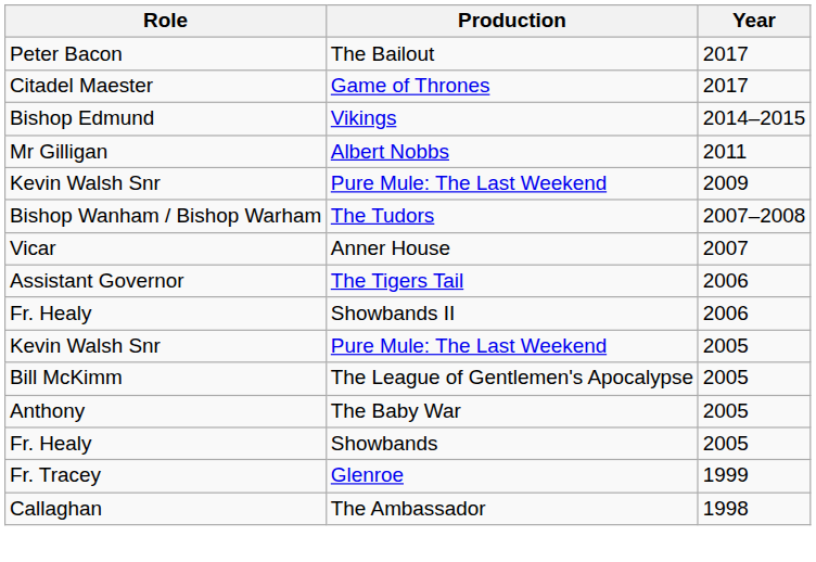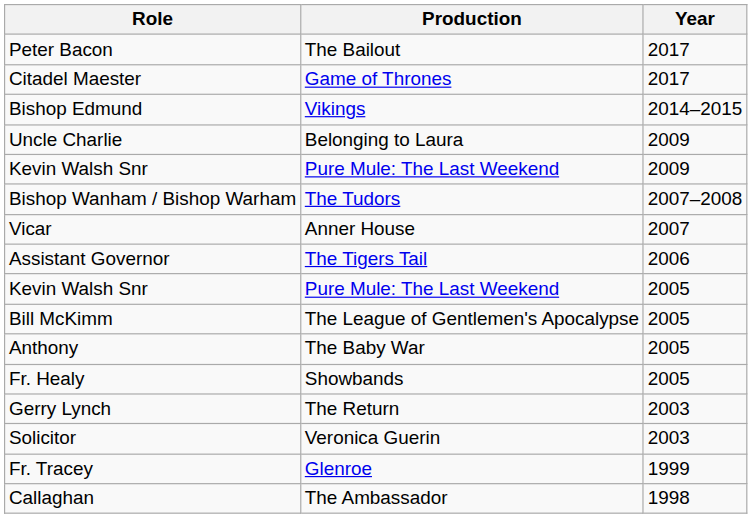 <table class="wikitable">
 <tr>
 <th>Role</th>
 <th>Production</th>
 <th>Year</th>
 </tr>
 <tr>
 <td>Peter Bacon</td>
 <td>The Bailout</td>
 <td>2017</td>
 </tr>
 <tr>
 <td>Citadel Maester</td>
 <td><a href='#'>Game of Thrones</a></td>
 <td>2017</td>
 </tr>
 <tr>
 <td>Bishop Edmund</td>
 <td><a href='#'>Vikings</a></td>
 <td>2014–2015</td>
 </tr>
 <tr>
-<td>Mr Gilligan</td>
-<td><a href='#'>Albert Nobbs</a></td>
-<td>2011</td>
+<td>Uncle Charlie</td>
+<td>Belonging to Laura</td>
+<td>2009 </td>
 </tr>
 <tr>
 <td>Kevin Walsh Snr</td>
 <td><a href='#'>Pure Mule: The Last Weekend</a></td>
 <td>2009</td>
 </tr>
 <tr>
 <td>Bishop Wanham / Bishop Warham</td>
 <td><a href='#'>The Tudors</a></td>
 <td>2007–2008</td>
 </tr>
 <tr>
 <td>Vicar</td>
 <td>Anner House</td>
 <td>2007</td>
 </tr>
 <tr>
 <td>Assistant Governor</td>
 <td><a href='#'>The Tigers Tail</a></td>
-<td>2006</td>
-</tr>
-<tr>
-<td>Fr. Healy</td>
-<td>Showbands II</td>
 <td>2006</td>
 </tr>
 <tr>
 <td>Kevin Walsh Snr</td>
 <td><a href='#'>Pure Mule: The Last Weekend</a></td>
 <td>2005</td>
 </tr>
 <tr>
 <td>Bill McKimm</td>
 <td>The League of Gentlemen's Apocalypse</td>
 <td>2005</td>
 </tr>
 <tr>
 <td>Anthony</td>
 <td>The Baby War</td>
 <td>2005</td>
 </tr>
 <tr>
 <td>Fr. Healy</td>
 <td>Showbands</td>
 <td>2005</td>
 </tr>
 <tr>
+<td>Gerry Lynch</td>
+<td>The Return</td>
+<td>2003</td>
+</tr>
+<tr>
+<td>Solicitor</td>
+<td>Veronica Guerin</td>
+<td>2003</td>
+</tr>
+<tr>
 <td>Fr. Tracey</td>
 <td><a href='#'>Glenroe</a></td>
 <td>1999</td>
 </tr>
 <tr>
 <td>Callaghan</td>
 <td>The Ambassador</td>
 <td>1998</td>
 </tr>
 </table>
